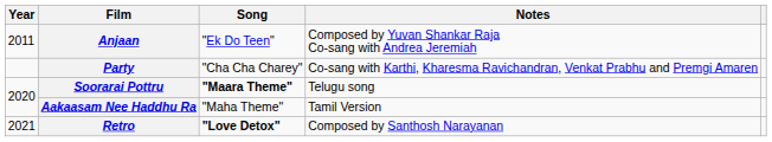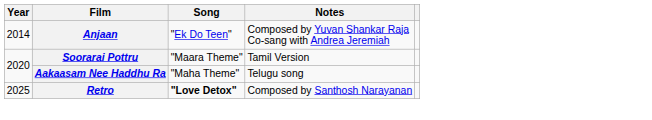 <table class="wikitable plainrowheaders sortable" style="margin-right: 0;">
 <tr>
 <th scope="col">Year</th>
 <th scope="col">Film</th>
 <th scope="col">Song</th>
 <th scope="col" class="unsortable">Notes</th>
 <th scope="col" class="unsortable"></th>
 </tr>
 <tr>
-<td>2011</td>
+<td>2014</td>
 <th scope="row"><em><a href='#'>Anjaan</a></em></th>
 <td>"<a href='#'>Ek Do Teen</a>"</td>
 <td>Composed by <a href='#'>Yuvan Shankar Raja</a><br>Co-sang with <a href='#'>Andrea Jeremiah</a></td>
 <td style="text-align:center;"></td>
 </tr>
 <tr>
-<td></td>
-<th scope="row"><em><a href='#'>Party</a></em></th>
-<td>"Cha Cha Charey"</td>
-<td>Co-sang with <a href='#'>Karthi</a>, <a href='#'>Kharesma Ravichandran</a>, <a href='#'>Venkat Prabhu</a> and <a href='#'>Premgi Amaren</a></td>
-<td style="text-align:center;"></td>
-</tr>
-<tr>
 <td rowspan="2">2020</td>
 <th scope="row"><em><a href='#'>Soorarai Pottru</a></em></th>
-<td><strong>"Maara Theme"</strong></td>
-<td>Telugu song</td>
+<td>"Maara Theme"</td>
+<td>Tamil Version</td>
 <td style="text-align:center;"></td>
 </tr>
 <tr>
 <th scope="row"><em><a href='#'>Aakaasam Nee Haddhu Ra</a></em></th>
 <td>"Maha Theme"</td>
-<td>Tamil Version</td>
+<td>Telugu song</td>
 <td style="text-align:center;"></td>
 </tr>
 <tr>
-<td>2021</td>
+<td>2025</td>
 <th scope= "row"><em><a href='#'>Retro</a></em></th>
 <td><strong>"Love Detox"</strong></td>
 <td>Composed by <a href='#'>Santhosh Narayanan</a></td>
 <td style="text-align:center;"></td>
 </tr>
 </table>
